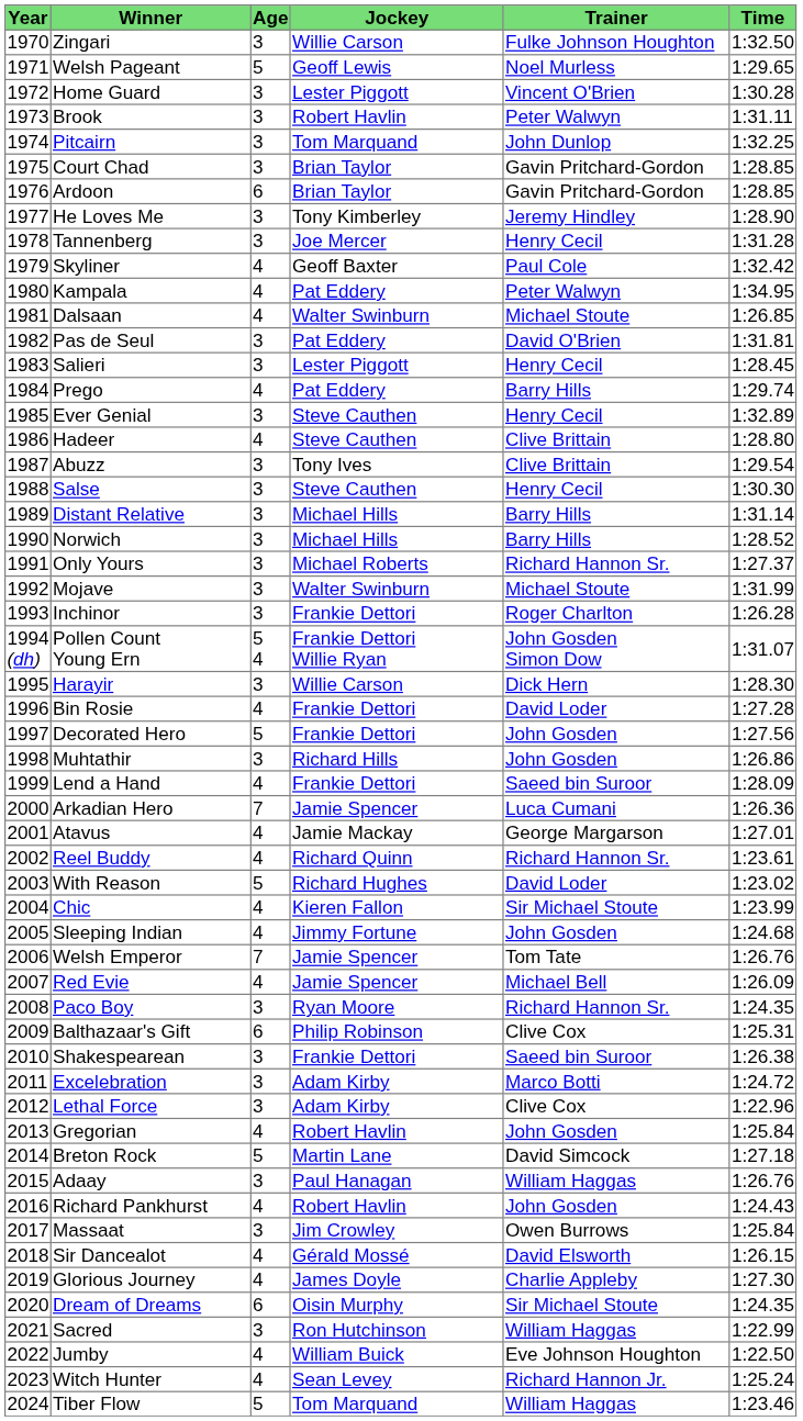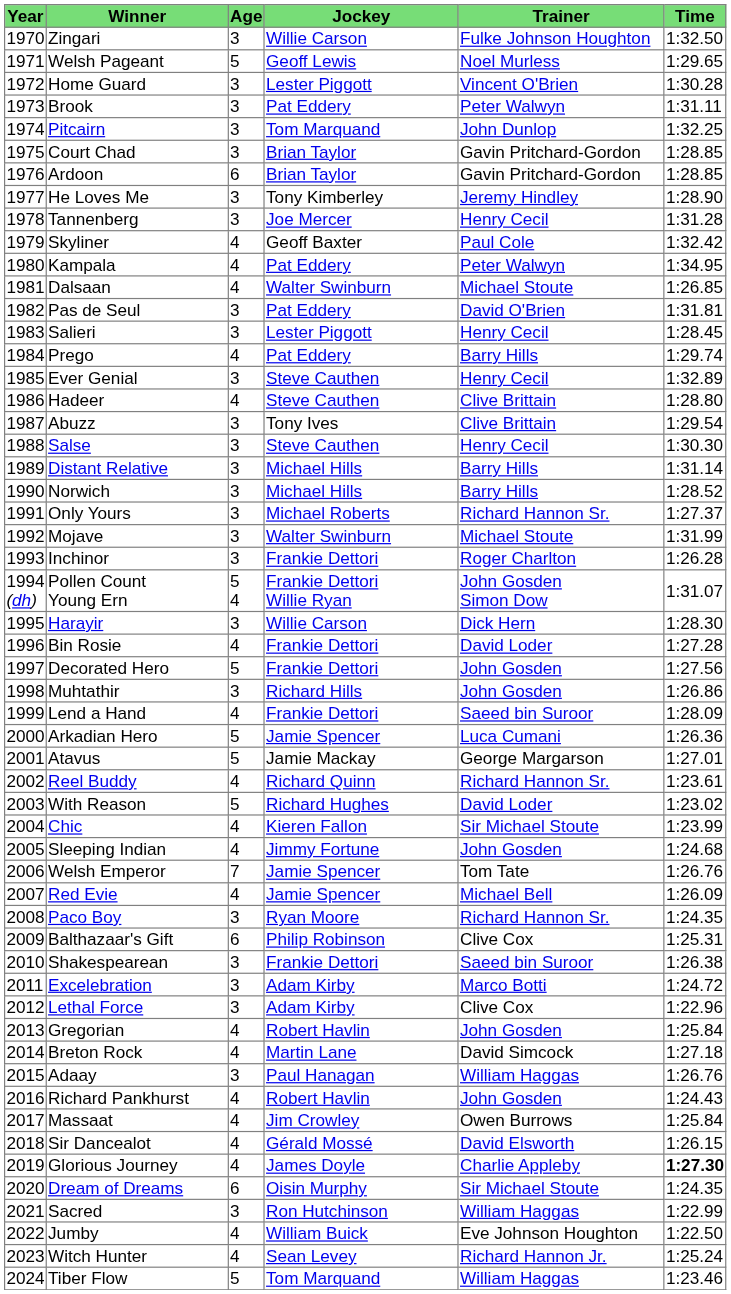 <table class = "sortable" | border="1" style="border-collapse: collapse; font-size:90%">
 <tr bgcolor="#77dd77" align="center">
 <th>Year</th>
 <th>Winner</th>
 <th>Age</th>
 <th>Jockey</th>
 <th>Trainer</th>
 <th>Time</th>
 </tr>
 <tr>
 <td>1970</td>
 <td width=150px>Zingari</td>
 <td>3</td>
 <td width=160px><a href='#'>Willie Carson</a></td>
 <td width=170px><a href='#'>Fulke Johnson Houghton</a></td>
 <td>1:32.50</td>
 </tr>
 <tr>
 <td>1971</td>
 <td>Welsh Pageant</td>
 <td>5</td>
 <td><a href='#'>Geoff Lewis</a></td>
 <td><a href='#'>Noel Murless</a></td>
 <td>1:29.65</td>
 </tr>
 <tr>
 <td>1972</td>
 <td>Home Guard</td>
 <td>3</td>
 <td><a href='#'>Lester Piggott</a></td>
 <td><a href='#'>Vincent O'Brien</a></td>
 <td>1:30.28</td>
 </tr>
 <tr>
 <td>1973</td>
 <td>Brook</td>
 <td>3</td>
-<td><a href='#'>Robert Havlin</a></td>
+<td><a href='#'>Pat Eddery</a></td>
 <td><a href='#'>Peter Walwyn</a></td>
 <td>1:31.11</td>
 </tr>
 <tr>
 <td>1974</td>
 <td><a href='#'>Pitcairn</a></td>
 <td>3</td>
 <td><a href='#'>Tom Marquand</a></td>
 <td><a href='#'>John Dunlop</a></td>
 <td>1:32.25</td>
 </tr>
 <tr>
 <td>1975</td>
 <td>Court Chad</td>
 <td>3</td>
 <td><a href='#'>Brian Taylor</a></td>
 <td>Gavin Pritchard-Gordon</td>
 <td>1:28.85</td>
 </tr>
 <tr>
 <td>1976</td>
 <td>Ardoon</td>
 <td>6</td>
 <td><a href='#'>Brian Taylor</a></td>
 <td>Gavin Pritchard-Gordon</td>
 <td>1:28.85</td>
 </tr>
 <tr>
 <td>1977</td>
 <td>He Loves Me</td>
 <td>3</td>
 <td>Tony Kimberley</td>
 <td><a href='#'>Jeremy Hindley</a></td>
 <td>1:28.90</td>
 </tr>
 <tr>
 <td>1978</td>
 <td>Tannenberg</td>
 <td>3</td>
 <td><a href='#'>Joe Mercer</a></td>
 <td><a href='#'>Henry Cecil</a></td>
 <td>1:31.28</td>
 </tr>
 <tr>
 <td>1979</td>
 <td>Skyliner</td>
 <td>4</td>
 <td>Geoff Baxter</td>
 <td><a href='#'>Paul Cole</a></td>
 <td>1:32.42</td>
 </tr>
 <tr>
 <td>1980</td>
 <td>Kampala</td>
 <td>4</td>
 <td><a href='#'>Pat Eddery</a></td>
 <td><a href='#'>Peter Walwyn</a></td>
 <td>1:34.95</td>
 </tr>
 <tr>
 <td>1981</td>
 <td>Dalsaan</td>
 <td>4</td>
 <td><a href='#'>Walter Swinburn</a></td>
 <td><a href='#'>Michael Stoute</a></td>
 <td>1:26.85</td>
 </tr>
 <tr>
 <td>1982</td>
 <td>Pas de Seul</td>
 <td>3</td>
 <td><a href='#'>Pat Eddery</a></td>
 <td><a href='#'>David O'Brien</a></td>
 <td>1:31.81</td>
 </tr>
 <tr>
 <td>1983</td>
 <td>Salieri</td>
 <td>3</td>
 <td><a href='#'>Lester Piggott</a></td>
 <td><a href='#'>Henry Cecil</a></td>
 <td>1:28.45</td>
 </tr>
 <tr>
 <td>1984</td>
 <td>Prego</td>
 <td>4</td>
 <td><a href='#'>Pat Eddery</a></td>
 <td><a href='#'>Barry Hills</a></td>
 <td>1:29.74</td>
 </tr>
 <tr>
 <td>1985</td>
 <td>Ever Genial</td>
 <td>3</td>
 <td><a href='#'>Steve Cauthen</a></td>
 <td><a href='#'>Henry Cecil</a></td>
 <td>1:32.89</td>
 </tr>
 <tr>
 <td>1986</td>
 <td>Hadeer</td>
 <td>4</td>
 <td><a href='#'>Steve Cauthen</a></td>
 <td><a href='#'>Clive Brittain</a></td>
 <td>1:28.80</td>
 </tr>
 <tr>
 <td>1987</td>
 <td>Abuzz</td>
 <td>3</td>
 <td>Tony Ives</td>
 <td><a href='#'>Clive Brittain</a></td>
 <td>1:29.54</td>
 </tr>
 <tr>
 <td>1988</td>
 <td><a href='#'>Salse</a></td>
 <td>3</td>
 <td><a href='#'>Steve Cauthen</a></td>
 <td><a href='#'>Henry Cecil</a></td>
 <td>1:30.30</td>
 </tr>
 <tr>
 <td>1989</td>
 <td><a href='#'>Distant Relative</a></td>
 <td>3</td>
 <td><a href='#'>Michael Hills</a></td>
 <td><a href='#'>Barry Hills</a></td>
 <td>1:31.14</td>
 </tr>
 <tr>
 <td>1990</td>
 <td>Norwich</td>
 <td>3</td>
 <td><a href='#'>Michael Hills</a></td>
 <td><a href='#'>Barry Hills</a></td>
 <td>1:28.52</td>
 </tr>
 <tr>
 <td>1991</td>
 <td>Only Yours</td>
 <td>3</td>
 <td><a href='#'>Michael Roberts</a></td>
 <td><a href='#'>Richard Hannon Sr.</a></td>
 <td>1:27.37</td>
 </tr>
 <tr>
 <td>1992</td>
 <td>Mojave</td>
 <td>3</td>
 <td><a href='#'>Walter Swinburn</a></td>
 <td><a href='#'>Michael Stoute</a></td>
 <td>1:31.99</td>
 </tr>
 <tr>
 <td>1993</td>
 <td>Inchinor</td>
 <td>3</td>
 <td><a href='#'>Frankie Dettori</a></td>
 <td><a href='#'>Roger Charlton</a></td>
 <td>1:26.28</td>
 </tr>
 <tr>
 <td>1994<br><em>(<a href='#'>dh</a>)</em></td>
 <td>Pollen Count<br>Young Ern</td>
 <td>5<br>4</td>
 <td><a href='#'>Frankie Dettori</a><br><a href='#'>Willie Ryan</a></td>
 <td><a href='#'>John Gosden</a><br><a href='#'>Simon Dow</a></td>
 <td>1:31.07</td>
 </tr>
 <tr>
 <td>1995</td>
 <td><a href='#'>Harayir</a></td>
 <td>3</td>
 <td><a href='#'>Willie Carson</a></td>
 <td><a href='#'>Dick Hern</a></td>
 <td>1:28.30</td>
 </tr>
 <tr>
 <td>1996</td>
 <td>Bin Rosie</td>
 <td>4</td>
 <td><a href='#'>Frankie Dettori</a></td>
 <td><a href='#'>David Loder</a></td>
 <td>1:27.28</td>
 </tr>
 <tr>
 <td>1997</td>
 <td>Decorated Hero</td>
 <td>5</td>
 <td><a href='#'>Frankie Dettori</a></td>
 <td><a href='#'>John Gosden</a></td>
 <td>1:27.56</td>
 </tr>
 <tr>
 <td>1998</td>
 <td>Muhtathir</td>
 <td>3</td>
 <td><a href='#'>Richard Hills</a></td>
 <td><a href='#'>John Gosden</a></td>
 <td>1:26.86</td>
 </tr>
 <tr>
 <td>1999</td>
 <td>Lend a Hand</td>
 <td>4</td>
 <td><a href='#'>Frankie Dettori</a></td>
 <td><a href='#'>Saeed bin Suroor</a></td>
 <td>1:28.09</td>
 </tr>
 <tr>
 <td>2000</td>
 <td>Arkadian Hero</td>
-<td>7</td>
+<td>5</td>
 <td><a href='#'>Jamie Spencer</a></td>
 <td><a href='#'>Luca Cumani</a></td>
 <td>1:26.36</td>
 </tr>
 <tr>
 <td>2001</td>
 <td>Atavus</td>
-<td>4</td>
+<td>5</td>
 <td>Jamie Mackay</td>
 <td>George Margarson</td>
 <td>1:27.01</td>
 </tr>
 <tr>
 <td>2002</td>
 <td><a href='#'>Reel Buddy</a></td>
 <td>4</td>
 <td><a href='#'>Richard Quinn</a></td>
 <td><a href='#'>Richard Hannon Sr.</a></td>
 <td>1:23.61</td>
 </tr>
 <tr>
 <td>2003</td>
 <td>With Reason</td>
 <td>5</td>
 <td><a href='#'>Richard Hughes</a></td>
 <td><a href='#'>David Loder</a></td>
 <td>1:23.02</td>
 </tr>
 <tr>
 <td>2004</td>
 <td><a href='#'>Chic</a></td>
 <td>4</td>
 <td><a href='#'>Kieren Fallon</a></td>
 <td><a href='#'>Sir Michael Stoute</a></td>
 <td>1:23.99</td>
 </tr>
 <tr>
 <td>2005</td>
 <td>Sleeping Indian</td>
 <td>4</td>
 <td><a href='#'>Jimmy Fortune</a></td>
 <td><a href='#'>John Gosden</a></td>
 <td>1:24.68</td>
 </tr>
 <tr>
 <td>2006</td>
 <td>Welsh Emperor</td>
 <td>7</td>
 <td><a href='#'>Jamie Spencer</a></td>
 <td>Tom Tate</td>
 <td>1:26.76</td>
 </tr>
 <tr>
 <td>2007</td>
 <td><a href='#'>Red Evie</a></td>
 <td>4</td>
 <td><a href='#'>Jamie Spencer</a></td>
 <td><a href='#'>Michael Bell</a></td>
 <td>1:26.09</td>
 </tr>
 <tr>
 <td>2008</td>
 <td><a href='#'>Paco Boy</a></td>
 <td>3</td>
 <td><a href='#'>Ryan Moore</a></td>
 <td><a href='#'>Richard Hannon Sr.</a></td>
 <td>1:24.35</td>
 </tr>
 <tr>
 <td>2009</td>
 <td>Balthazaar's Gift</td>
 <td>6</td>
 <td><a href='#'>Philip Robinson</a></td>
 <td>Clive Cox</td>
 <td>1:25.31</td>
 </tr>
 <tr>
 <td>2010</td>
 <td>Shakespearean</td>
 <td>3</td>
 <td><a href='#'>Frankie Dettori</a></td>
 <td><a href='#'>Saeed bin Suroor</a></td>
 <td>1:26.38</td>
 </tr>
 <tr>
 <td>2011</td>
 <td><a href='#'>Excelebration</a></td>
 <td>3</td>
 <td><a href='#'>Adam Kirby</a></td>
 <td><a href='#'>Marco Botti</a></td>
 <td>1:24.72</td>
 </tr>
 <tr>
 <td>2012</td>
 <td><a href='#'>Lethal Force</a></td>
 <td>3</td>
 <td><a href='#'>Adam Kirby</a></td>
 <td>Clive Cox</td>
 <td>1:22.96</td>
 </tr>
 <tr>
 <td>2013</td>
 <td>Gregorian</td>
 <td>4</td>
 <td><a href='#'>Robert Havlin</a></td>
 <td><a href='#'>John Gosden</a></td>
 <td>1:25.84</td>
 </tr>
 <tr>
 <td>2014</td>
 <td>Breton Rock</td>
-<td>5</td>
+<td>4</td>
 <td><a href='#'>Martin Lane</a></td>
 <td>David Simcock</td>
 <td>1:27.18</td>
 </tr>
 <tr>
 <td>2015</td>
 <td>Adaay</td>
 <td>3</td>
 <td><a href='#'>Paul Hanagan</a></td>
 <td><a href='#'>William Haggas</a></td>
 <td>1:26.76</td>
 </tr>
 <tr>
 <td>2016</td>
 <td>Richard Pankhurst</td>
 <td>4</td>
 <td><a href='#'>Robert Havlin</a></td>
 <td><a href='#'>John Gosden</a></td>
 <td>1:24.43</td>
 </tr>
 <tr>
 <td>2017</td>
 <td>Massaat</td>
-<td>3</td>
+<td>4</td>
 <td><a href='#'>Jim Crowley</a></td>
 <td>Owen Burrows</td>
 <td>1:25.84</td>
 </tr>
 <tr>
 <td>2018</td>
 <td>Sir Dancealot</td>
 <td>4</td>
 <td><a href='#'>Gérald Mossé</a></td>
 <td><a href='#'>David Elsworth</a></td>
 <td>1:26.15</td>
 </tr>
 <tr>
 <td>2019</td>
 <td>Glorious Journey</td>
 <td>4</td>
 <td><a href='#'>James Doyle</a></td>
 <td><a href='#'>Charlie Appleby</a></td>
-<td>1:27.30</td>
+<td><strong>1:27.30</strong></td>
 </tr>
 <tr>
 <td>2020</td>
 <td><a href='#'>Dream of Dreams</a></td>
 <td>6</td>
 <td><a href='#'>Oisin Murphy</a></td>
 <td><a href='#'>Sir Michael Stoute</a></td>
 <td>1:24.35</td>
 </tr>
 <tr>
 <td>2021</td>
 <td>Sacred</td>
 <td>3</td>
 <td><a href='#'>Ron Hutchinson</a></td>
 <td><a href='#'>William Haggas</a></td>
 <td>1:22.99</td>
 </tr>
 <tr>
 <td>2022</td>
 <td>Jumby</td>
 <td>4</td>
 <td><a href='#'>William Buick</a></td>
 <td>Eve Johnson Houghton</td>
 <td>1:22.50</td>
 </tr>
 <tr>
 <td>2023</td>
 <td>Witch Hunter</td>
 <td>4</td>
 <td><a href='#'>Sean Levey</a></td>
 <td><a href='#'>Richard Hannon Jr.</a></td>
 <td>1:25.24</td>
 </tr>
 <tr>
 <td>2024</td>
 <td>Tiber Flow</td>
 <td>5</td>
 <td><a href='#'>Tom Marquand</a></td>
 <td><a href='#'>William Haggas</a></td>
 <td>1:23.46</td>
 </tr>
 </table>
